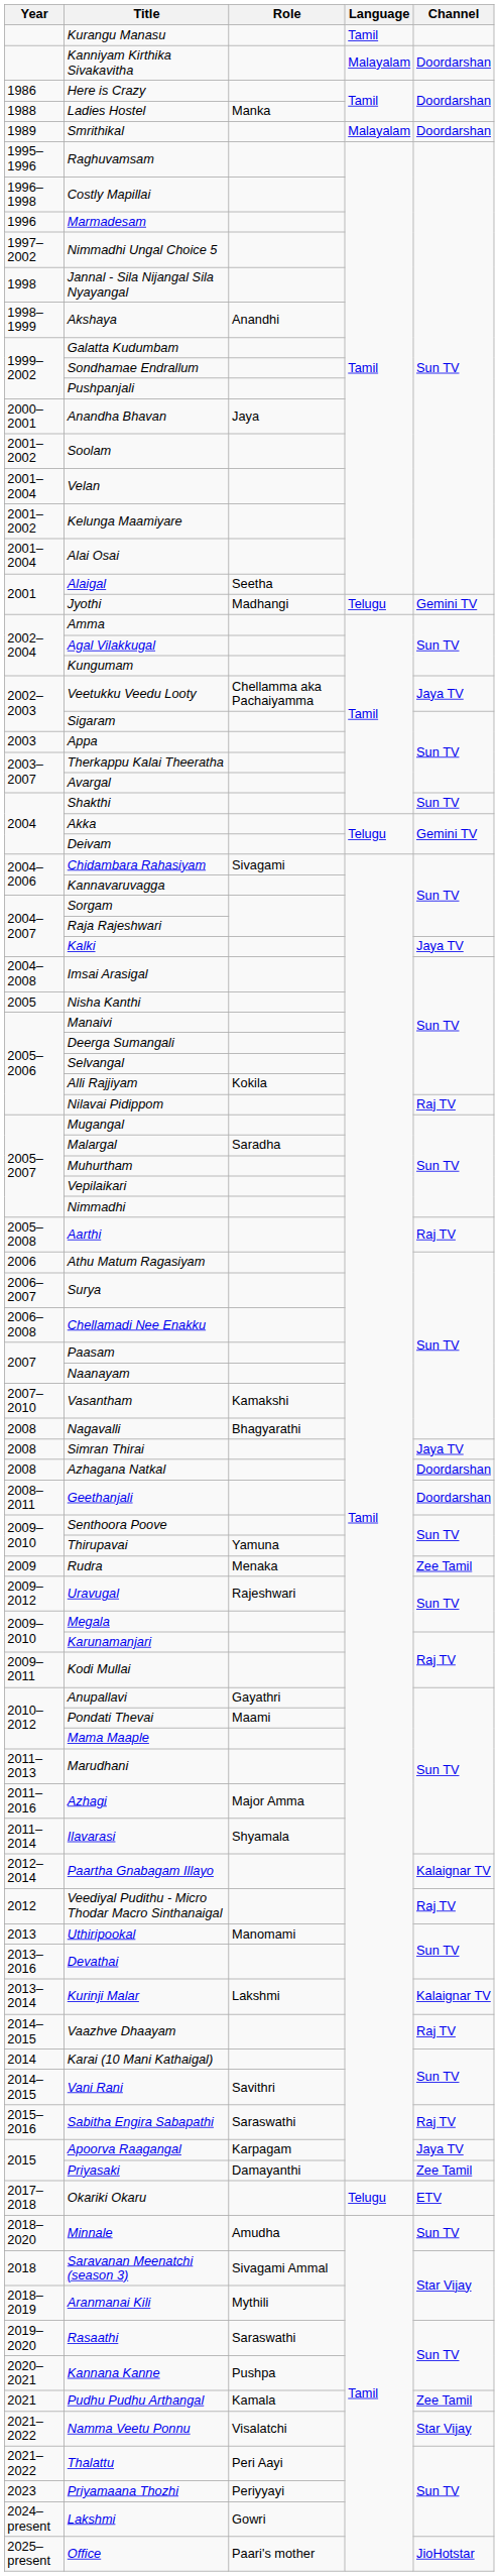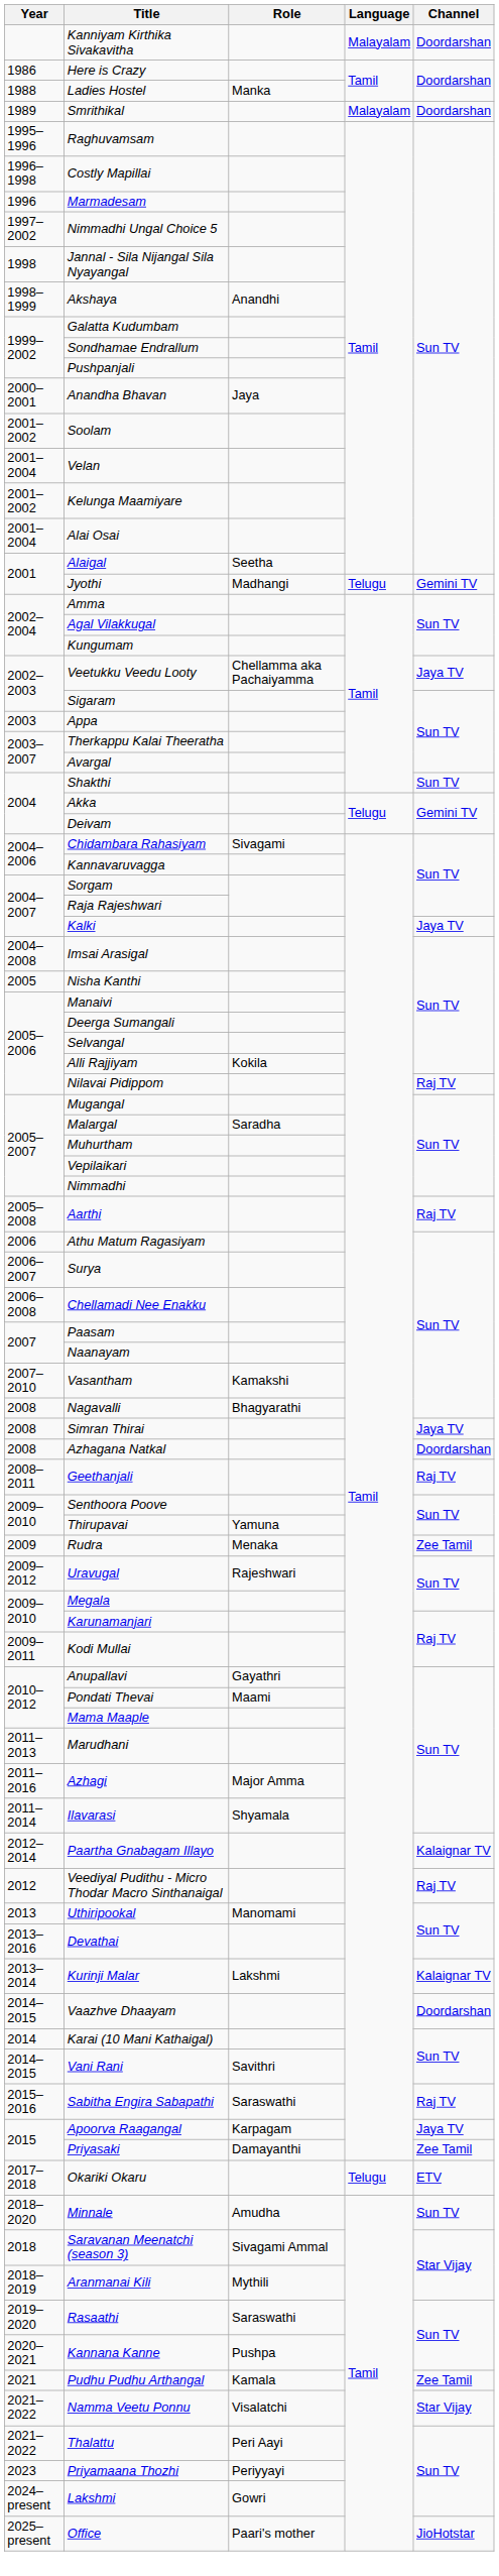 <table class="wikitable sortable">
 <tr>
 <th>Year</th>
 <th>Title</th>
 <th>Role</th>
 <th>Language</th>
 <th>Channel</th>
-</tr>
-<tr>
-<td></td>
-<td><em>Kurangu Manasu</em></td>
-<td></td>
-<td><a href='#'>Tamil</a></td>
-<td></td>
 </tr>
 <tr>
 <td></td>
 <td><em>Kanniyam Kirthika Sivakavitha</em></td>
 <td></td>
 <td><a href='#'>Malayalam</a></td>
 <td><a href='#'>Doordarshan</a></td>
 </tr>
 <tr>
 <td>1986</td>
 <td><em>Here is Crazy</em></td>
 <td></td>
 <td rowspan=2><a href='#'>Tamil</a></td>
 <td rowspan=2><a href='#'>Doordarshan</a></td>
 </tr>
 <tr>
 <td>1988</td>
 <td><em>Ladies Hostel</em></td>
 <td>Manka</td>
 </tr>
 <tr>
 <td>1989</td>
 <td><em>Smrithikal</em></td>
 <td></td>
 <td><a href='#'>Malayalam</a></td>
 <td><a href='#'>Doordarshan</a></td>
 </tr>
 <tr>
 <td>1995–1996</td>
 <td><em>Raghuvamsam</em></td>
 <td></td>
 <td rowspan=15><a href='#'>Tamil</a></td>
 <td rowspan=15><a href='#'>Sun TV</a></td>
 </tr>
 <tr>
 <td>1996–1998</td>
 <td><em>Costly Mapillai</em></td>
 <td></td>
 </tr>
 <tr>
 <td>1996</td>
 <td><em><a href='#'>Marmadesam</a></em></td>
 <td></td>
 </tr>
 <tr>
 <td>1997–2002</td>
 <td><em>Nimmadhi Ungal Choice 5</em></td>
 <td></td>
 </tr>
 <tr>
 <td>1998</td>
 <td><em>Jannal - Sila Nijangal Sila Nyayangal</em></td>
 <td></td>
 </tr>
 <tr>
 <td>1998–1999</td>
 <td><em>Akshaya</em></td>
 <td>Anandhi</td>
 </tr>
 <tr>
 <td rowspan=3>1999–2002</td>
 <td><em>Galatta Kudumbam</em></td>
 <td></td>
 </tr>
 <tr>
 <td><em>Sondhamae Endrallum</em></td>
 <td></td>
 </tr>
 <tr>
 <td><em>Pushpanjali</em></td>
 <td></td>
 </tr>
 <tr>
 <td>2000–2001</td>
 <td><em>Anandha Bhavan</em></td>
 <td>Jaya</td>
 </tr>
 <tr>
 <td>2001–2002</td>
 <td><em>Soolam</em></td>
 <td></td>
 </tr>
 <tr>
 <td>2001–2004</td>
 <td><em>Velan</em></td>
 <td></td>
 </tr>
 <tr>
 <td>2001–2002</td>
 <td><em>Kelunga Maamiyare</em></td>
 <td></td>
 </tr>
 <tr>
 <td>2001–2004</td>
 <td><em>Alai Osai</em></td>
 <td></td>
 </tr>
 <tr>
 <td rowspan=2>2001</td>
 <td><em><a href='#'>Alaigal</a></em></td>
 <td>Seetha</td>
 </tr>
 <tr>
 <td><em>Jyothi</em></td>
 <td>Madhangi</td>
 <td><a href='#'>Telugu</a></td>
 <td><a href='#'>Gemini TV</a></td>
 </tr>
 <tr>
 <td rowspan=3>2002–2004</td>
 <td><em>Amma</em></td>
 <td></td>
 <td rowspan=9><a href='#'>Tamil</a></td>
 <td rowspan=3><a href='#'>Sun TV</a></td>
 </tr>
 <tr>
 <td><em><a href='#'>Agal Vilakkugal</a></em></td>
 <td></td>
 </tr>
 <tr>
 <td><em>Kungumam</em></td>
 <td></td>
 </tr>
 <tr>
 <td rowspan=2>2002–2003</td>
 <td><em>Veetukku Veedu Looty</em></td>
 <td>Chellamma aka Pachaiyamma</td>
 <td><a href='#'>Jaya TV</a></td>
 </tr>
 <tr>
 <td><em>Sigaram</em></td>
 <td></td>
 <td rowspan=4><a href='#'>Sun TV</a></td>
 </tr>
 <tr>
 <td>2003</td>
 <td><em>Appa</em></td>
 <td></td>
 </tr>
 <tr>
 <td rowspan=2>2003–2007</td>
 <td><em>Therkappu Kalai Theeratha</em></td>
 <td></td>
 </tr>
 <tr>
 <td><em>Avargal</em></td>
 <td></td>
 </tr>
 <tr>
 <td rowspan=3>2004</td>
 <td><em>Shakthi</em></td>
 <td></td>
 <td><a href='#'>Sun TV</a></td>
 </tr>
 <tr>
 <td><em>Akka</em></td>
 <td></td>
 <td rowspan=2><a href='#'>Telugu</a></td>
 <td rowspan=2><a href='#'>Gemini TV</a></td>
 </tr>
 <tr>
 <td><em>Deivam</em></td>
 <td></td>
 </tr>
 <tr>
 <td rowspan=2>2004–2006</td>
 <td><em><a href='#'>Chidambara Rahasiyam</a></em></td>
 <td>Sivagami</td>
 <td rowspan=52><a href='#'>Tamil</a></td>
 <td rowspan=4><a href='#'>Sun TV</a></td>
 </tr>
 <tr>
 <td><em>Kannavaruvagga</em></td>
 <td></td>
 </tr>
 <tr>
 <td rowspan=3>2004–2007</td>
 <td><em>Sorgam</em></td>
 </tr>
 <tr>
 <td><em>Raja Rajeshwari</em></td>
 </tr>
 <tr>
 <td><em><a href='#'>Kalki</a></em></td>
 <td></td>
 <td><a href='#'>Jaya TV</a></td>
 </tr>
 <tr>
 <td>2004–2008</td>
 <td><em>Imsai Arasigal</em></td>
 <td></td>
 <td rowspan=6><a href='#'>Sun TV</a></td>
 </tr>
 <tr>
 <td>2005</td>
 <td><em>Nisha Kanthi</em></td>
 <td></td>
 </tr>
 <tr>
 <td rowspan=5>2005–2006</td>
 <td><em>Manaivi</em></td>
 <td></td>
 </tr>
 <tr>
 <td><em>Deerga Sumangali</em></td>
 <td></td>
 </tr>
 <tr>
 <td><em>Selvangal</em></td>
 <td></td>
 </tr>
 <tr>
 <td><em>Alli Rajjiyam</em></td>
 <td>Kokila</td>
 </tr>
 <tr>
 <td><em>Nilavai Pidippom</em></td>
 <td></td>
 <td><a href='#'>Raj TV</a></td>
 </tr>
 <tr>
 <td rowspan=5>2005–2007</td>
 <td><em>Mugangal</em></td>
 <td></td>
 <td rowspan=5><a href='#'>Sun TV</a></td>
 </tr>
 <tr>
 <td><em>Malargal</em></td>
 <td>Saradha</td>
 </tr>
 <tr>
 <td><em>Muhurtham</em></td>
 <td></td>
 </tr>
 <tr>
 <td><em>Vepilaikari</em></td>
 <td></td>
 </tr>
 <tr>
 <td><em>Nimmadhi</em></td>
 <td></td>
 </tr>
 <tr>
 <td>2005–2008</td>
 <td><em><a href='#'>Aarthi</a></em></td>
 <td></td>
 <td><a href='#'>Raj TV</a></td>
 </tr>
 <tr>
 <td>2006</td>
 <td><em>Athu Matum Ragasiyam</em></td>
 <td></td>
 <td rowspan=7><a href='#'>Sun TV</a></td>
 </tr>
 <tr>
 <td>2006–2007</td>
 <td><em>Surya</em></td>
 <td></td>
 </tr>
 <tr>
 <td>2006–2008</td>
 <td><em><a href='#'>Chellamadi Nee Enakku</a></em></td>
 <td></td>
 </tr>
 <tr>
 <td rowspan=2>2007</td>
 <td><em>Paasam</em></td>
 <td></td>
 </tr>
 <tr>
 <td><em>Naanayam</em></td>
 <td></td>
 </tr>
 <tr>
 <td>2007–2010</td>
 <td><em>Vasantham</em></td>
 <td>Kamakshi</td>
 </tr>
 <tr>
 <td>2008</td>
 <td><em>Nagavalli</em></td>
 <td>Bhagyarathi</td>
 </tr>
 <tr>
 <td>2008</td>
 <td><em>Simran Thirai</em></td>
 <td></td>
 <td><a href='#'>Jaya TV</a></td>
 </tr>
 <tr>
 <td>2008</td>
 <td><em>Azhagana Natkal</em></td>
 <td></td>
 <td><a href='#'>Doordarshan</a></td>
 </tr>
 <tr>
 <td>2008–2011</td>
 <td><em><a href='#'>Geethanjali</a></em></td>
 <td></td>
-<td><a href='#'>Doordarshan</a></td>
+<td><a href='#'>Raj TV</a></td>
 </tr>
 <tr>
 <td rowspan=2>2009–2010</td>
 <td><em>Senthoora Poove</em></td>
 <td></td>
 <td rowspan=2><a href='#'>Sun TV</a></td>
 </tr>
 <tr>
 <td><em>Thirupavai</em></td>
 <td>Yamuna</td>
 </tr>
 <tr>
 <td>2009</td>
 <td><em>Rudra</em></td>
 <td>Menaka</td>
 <td><a href='#'>Zee Tamil</a></td>
 </tr>
 <tr>
 <td>2009–2012</td>
 <td><em><a href='#'>Uravugal</a></em></td>
 <td>Rajeshwari</td>
 <td rowspan=2><a href='#'>Sun TV</a></td>
 </tr>
 <tr>
 <td rowspan=2>2009–2010</td>
 <td><em><a href='#'>Megala</a></em></td>
 <td></td>
 </tr>
 <tr>
 <td><em><a href='#'>Karunamanjari</a></em></td>
 <td></td>
 <td rowspan=2><a href='#'>Raj TV</a></td>
 </tr>
 <tr>
 <td>2009–2011</td>
 <td><em>Kodi Mullai</em></td>
 <td></td>
 </tr>
 <tr>
 <td rowspan=3>2010–2012</td>
 <td><em>Anupallavi</em></td>
 <td>Gayathri</td>
 <td rowspan=6><a href='#'>Sun TV</a></td>
 </tr>
 <tr>
 <td><em>Pondati Thevai</em></td>
 <td>Maami</td>
 </tr>
 <tr>
 <td><em><a href='#'>Mama Maaple</a></em></td>
 <td></td>
 </tr>
 <tr>
 <td>2011–2013</td>
 <td><em>Marudhani</em></td>
 <td></td>
 </tr>
 <tr>
 <td>2011–2016</td>
 <td><em><a href='#'>Azhagi</a></em></td>
 <td>Major Amma</td>
 </tr>
 <tr>
 <td>2011–2014</td>
 <td><em><a href='#'>Ilavarasi</a></em></td>
 <td>Shyamala</td>
 </tr>
 <tr>
 <td>2012–2014</td>
 <td><em><a href='#'>Paartha Gnabagam Illayo</a></em></td>
 <td></td>
 <td><a href='#'>Kalaignar TV</a></td>
 </tr>
 <tr>
 <td>2012</td>
 <td><em>Veediyal Pudithu - Micro Thodar Macro Sinthanaigal</em></td>
 <td></td>
 <td><a href='#'>Raj TV</a></td>
 </tr>
 <tr>
 <td>2013</td>
 <td><em><a href='#'>Uthiripookal</a></em></td>
 <td>Manomami</td>
 <td rowspan=2><a href='#'>Sun TV</a></td>
 </tr>
 <tr>
 <td>2013–2016</td>
 <td><em><a href='#'>Devathai</a></em></td>
 <td></td>
 </tr>
 <tr>
 <td>2013–2014</td>
 <td><em><a href='#'>Kurinji Malar</a></em></td>
 <td>Lakshmi</td>
 <td><a href='#'>Kalaignar TV</a></td>
 </tr>
 <tr>
 <td>2014–2015</td>
 <td><em>Vaazhve Dhaayam</em></td>
 <td></td>
-<td><a href='#'>Raj TV</a></td>
+<td><a href='#'>Doordarshan</a></td>
 </tr>
 <tr>
 <td>2014</td>
 <td><em>Karai (10 Mani Kathaigal)</em></td>
 <td></td>
 <td rowspan=2><a href='#'>Sun TV</a></td>
 </tr>
 <tr>
 <td>2014–2015</td>
 <td><em><a href='#'>Vani Rani</a></em></td>
 <td>Savithri</td>
 </tr>
 <tr>
 <td>2015–2016</td>
 <td><em><a href='#'>Sabitha Engira Sabapathi</a></em></td>
 <td>Saraswathi</td>
 <td><a href='#'>Raj TV</a></td>
 </tr>
 <tr>
 <td rowspan=2>2015</td>
 <td><em><a href='#'>Apoorva Raagangal</a></em></td>
 <td>Karpagam</td>
 <td><a href='#'>Jaya TV</a></td>
 </tr>
 <tr>
 <td><em><a href='#'>Priyasaki</a></em></td>
 <td>Damayanthi</td>
 <td><a href='#'>Zee Tamil</a></td>
 </tr>
 <tr>
 <td>2017–2018</td>
 <td><em>Okariki Okaru</em></td>
 <td></td>
 <td><a href='#'>Telugu</a></td>
 <td><a href='#'>ETV</a></td>
 </tr>
 <tr>
 <td>2018–2020</td>
 <td><em><a href='#'>Minnale</a></em></td>
 <td>Amudha</td>
 <td rowspan=11><a href='#'>Tamil</a></td>
 <td><a href='#'>Sun TV</a></td>
 </tr>
 <tr>
 <td>2018</td>
 <td><em><a href='#'>Saravanan Meenatchi (season 3)</a></em></td>
 <td>Sivagami Ammal</td>
 <td rowspan=2><a href='#'>Star Vijay</a></td>
 </tr>
 <tr>
 <td>2018–2019</td>
 <td><em><a href='#'>Aranmanai Kili</a></em></td>
 <td>Mythili</td>
 </tr>
 <tr>
 <td>2019–2020</td>
 <td><em><a href='#'>Rasaathi</a></em></td>
 <td>Saraswathi</td>
 <td rowspan=2><a href='#'>Sun TV</a></td>
 </tr>
 <tr>
 <td>2020–2021</td>
 <td><em><a href='#'>Kannana Kanne</a></em></td>
 <td>Pushpa</td>
 </tr>
 <tr>
 <td>2021</td>
 <td><em><a href='#'>Pudhu Pudhu Arthangal</a></em></td>
 <td>Kamala</td>
 <td><a href='#'>Zee Tamil</a></td>
 </tr>
 <tr>
 <td>2021–2022</td>
 <td><em><a href='#'>Namma Veetu Ponnu</a></em></td>
 <td>Visalatchi</td>
 <td><a href='#'>Star Vijay</a></td>
 </tr>
 <tr>
 <td>2021–2022</td>
 <td><em><a href='#'>Thalattu</a></em></td>
 <td>Peri Aayi</td>
 <td rowspan=3><a href='#'>Sun TV</a></td>
 </tr>
 <tr>
 <td>2023</td>
 <td><em><a href='#'>Priyamaana Thozhi</a></em></td>
 <td>Periyyayi</td>
 </tr>
 <tr>
 <td>2024–present</td>
 <td><a href='#'><em>Lakshmi</em></a></td>
 <td>Gowri</td>
 </tr>
 <tr>
 <td>2025–present</td>
 <td><em><a href='#'>Office</a></em></td>
 <td>Paari's mother</td>
 <td><a href='#'>JioHotstar</a></td>
 </tr>
 </table>
